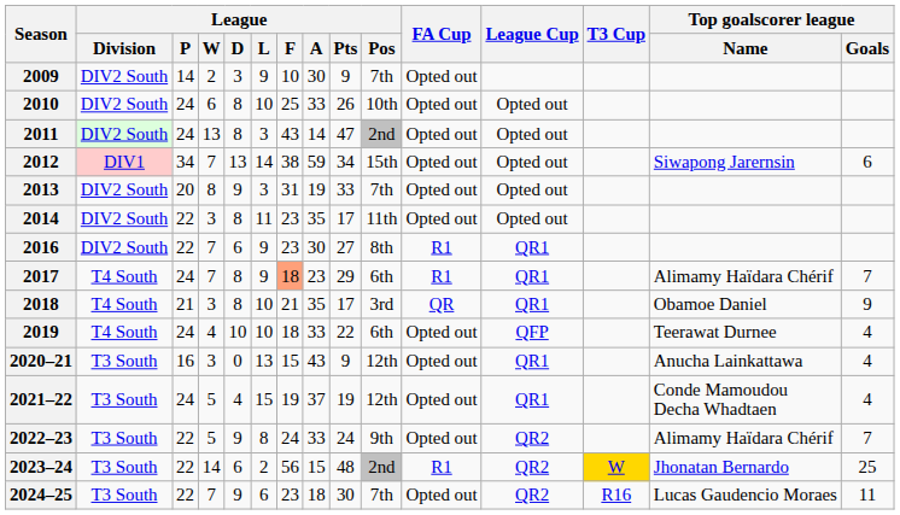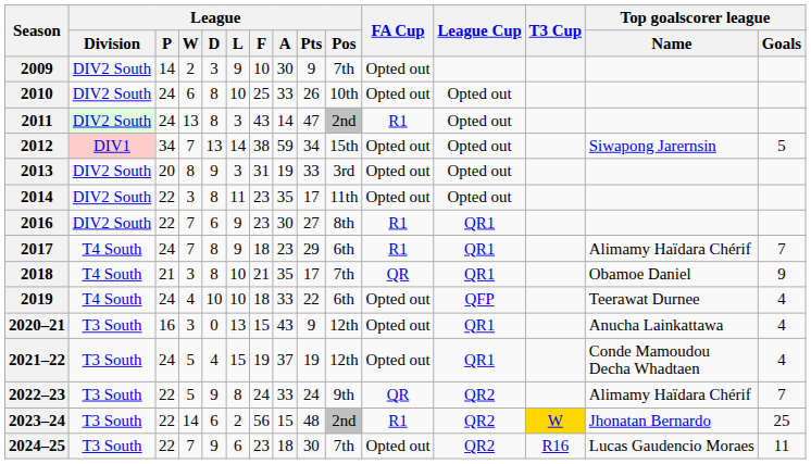 <table class="wikitable" style="text-align: center">
 <tr>
 <th rowspan=2>Season</th>
 <th colspan=9>League</th>
 <th rowspan=2><a href='#'>FA Cup</a></th>
 <th rowspan=2><a href='#'>League Cup</a></th>
 <th rowspan=2><a href='#'>T3 Cup</a></th>
 <th colspan=2>Top goalscorer league</th>
 </tr>
 <tr>
 <th>Division</th>
 <th>P</th>
 <th>W</th>
 <th>D</th>
 <th>L</th>
 <th>F</th>
 <th>A</th>
 <th>Pts</th>
 <th>Pos</th>
 <th>Name</th>
 <th>Goals</th>
 </tr>
 <tr>
 <th>2009</th>
 <td><a href='#'>DIV2 South</a></td>
 <td>14</td>
 <td>2</td>
 <td>3</td>
 <td>9</td>
 <td>10</td>
 <td>30</td>
 <td>9</td>
 <td>7th</td>
 <td>Opted out</td>
 <td></td>
 <td></td>
 <td></td>
 <td></td>
 </tr>
 <tr>
 <th>2010</th>
 <td><a href='#'>DIV2 South</a></td>
 <td>24</td>
 <td>6</td>
 <td>8</td>
 <td>10</td>
 <td>25</td>
 <td>33</td>
 <td>26</td>
 <td>10th</td>
 <td>Opted out</td>
 <td>Opted out</td>
 <td></td>
 <td></td>
 <td></td>
 </tr>
 <tr>
 <th>2011</th>
 <td bgcolor="#DDFFDD"><a href='#'>DIV2 South</a></td>
 <td>24</td>
 <td>13</td>
 <td>8</td>
 <td>3</td>
 <td>43</td>
 <td>14</td>
 <td>47</td>
 <td bgcolor=silver>2nd</td>
-<td>Opted out</td>
+<td><a href='#'>R1</a></td>
 <td>Opted out</td>
 <td></td>
 <td></td>
 <td></td>
 </tr>
 <tr>
 <th>2012</th>
 <td bgcolor= "#FFCCCC"><a href='#'>DIV1</a></td>
 <td>34</td>
 <td>7</td>
 <td>13</td>
 <td>14</td>
 <td>38</td>
 <td>59</td>
 <td>34</td>
 <td>15th</td>
 <td>Opted out</td>
 <td>Opted out</td>
 <td></td>
 <td align="left"> <a href='#'>Siwapong Jarernsin</a></td>
-<td>6</td>
+<td>5</td>
 </tr>
 <tr>
 <th>2013</th>
 <td><a href='#'>DIV2 South</a></td>
 <td>20</td>
 <td>8</td>
 <td>9</td>
 <td>3</td>
 <td>31</td>
 <td>19</td>
 <td>33</td>
-<td>7th</td>
+<td>3rd</td>
 <td>Opted out</td>
 <td>Opted out</td>
 <td></td>
 <td></td>
 <td></td>
 </tr>
 <tr>
 <th>2014</th>
 <td><a href='#'>DIV2 South</a></td>
 <td>22</td>
 <td>3</td>
 <td>8</td>
 <td>11</td>
 <td>23</td>
 <td>35</td>
 <td>17</td>
 <td>11th</td>
 <td>Opted out</td>
 <td>Opted out</td>
 <td></td>
 <td></td>
 <td></td>
 </tr>
 <tr>
 <th>2016</th>
 <td><a href='#'>DIV2 South</a></td>
 <td>22</td>
 <td>7</td>
 <td>6</td>
 <td>9</td>
 <td>23</td>
 <td>30</td>
 <td>27</td>
 <td>8th</td>
 <td><a href='#'>R1</a></td>
 <td><a href='#'>QR1</a></td>
 <td></td>
 <td></td>
 <td></td>
 </tr>
 <tr>
 <th>2017</th>
 <td><a href='#'>T4 South</a></td>
 <td>24</td>
 <td>7</td>
 <td>8</td>
 <td>9</td>
-<td style="background: lightsalmon;">18</td>
+<td>18</td>
 <td>23</td>
 <td>29</td>
 <td>6th</td>
 <td><a href='#'>R1</a></td>
 <td><a href='#'>QR1</a></td>
 <td></td>
 <td align="left"> Alimamy Haïdara Chérif</td>
 <td>7</td>
 </tr>
 <tr>
 <th>2018</th>
 <td><a href='#'>T4 South</a></td>
 <td>21</td>
 <td>3</td>
 <td>8</td>
 <td>10</td>
 <td>21</td>
 <td>35</td>
 <td>17</td>
-<td>3rd</td>
+<td>7th</td>
 <td><a href='#'>QR</a></td>
 <td><a href='#'>QR1</a></td>
 <td></td>
 <td align="left"> Obamoe Daniel</td>
 <td>9</td>
 </tr>
 <tr>
 <th>2019</th>
 <td><a href='#'>T4 South</a></td>
 <td>24</td>
 <td>4</td>
 <td>10</td>
 <td>10</td>
 <td>18</td>
 <td>33</td>
 <td>22</td>
 <td>6th</td>
 <td>Opted out</td>
 <td><a href='#'>QFP</a></td>
 <td></td>
 <td align="left"> Teerawat Durnee</td>
 <td>4</td>
 </tr>
 <tr>
 <th>2020–21</th>
 <td><a href='#'>T3 South</a></td>
 <td>16</td>
 <td>3</td>
 <td>0</td>
 <td>13</td>
 <td>15</td>
 <td>43</td>
 <td>9</td>
 <td>12th</td>
 <td>Opted out</td>
 <td><a href='#'>QR1</a></td>
 <td></td>
 <td align="left"> Anucha Lainkattawa</td>
 <td>4</td>
 </tr>
 <tr>
 <th>2021–22</th>
 <td><a href='#'>T3 South</a></td>
 <td>24</td>
 <td>5</td>
 <td>4</td>
 <td>15</td>
 <td>19</td>
 <td>37</td>
 <td>19</td>
 <td>12th</td>
 <td>Opted out</td>
 <td><a href='#'>QR1</a></td>
 <td></td>
 <td align="left"> Conde Mamoudou<br> Decha Whadtaen</td>
 <td>4</td>
 </tr>
 <tr>
 <th>2022–23</th>
 <td><a href='#'>T3 South</a></td>
 <td>22</td>
 <td>5</td>
 <td>9</td>
 <td>8</td>
 <td>24</td>
 <td>33</td>
 <td>24</td>
 <td>9th</td>
-<td>Opted out</td>
+<td><a href='#'>QR</a></td>
 <td><a href='#'>QR2</a></td>
 <td></td>
 <td align="left"> Alimamy Haïdara Chérif</td>
 <td>7</td>
 </tr>
 <tr>
 <th>2023–24</th>
 <td><a href='#'>T3 South</a></td>
 <td>22</td>
 <td>14</td>
 <td>6</td>
 <td>2</td>
 <td>56</td>
 <td>15</td>
 <td>48</td>
 <td bgcolor=silver>2nd</td>
 <td><a href='#'>R1</a></td>
 <td><a href='#'>QR2</a></td>
 <td bgcolor=gold><a href='#'>W</a></td>
 <td align="left"> <a href='#'>Jhonatan Bernardo</a></td>
 <td>25</td>
 </tr>
 <tr>
 <th>2024–25</th>
 <td><a href='#'>T3 South</a></td>
 <td>22</td>
 <td>7</td>
 <td>9</td>
 <td>6</td>
 <td>23</td>
 <td>18</td>
 <td>30</td>
 <td>7th</td>
 <td>Opted out</td>
 <td><a href='#'>QR2</a></td>
 <td><a href='#'>R16</a></td>
 <td align="left"> Lucas Gaudencio Moraes</td>
 <td>11</td>
 </tr>
 </table>
